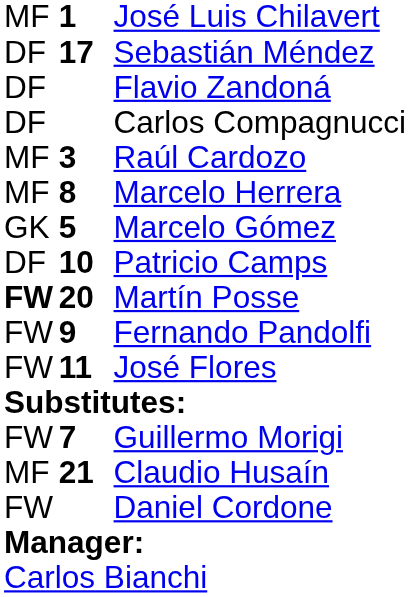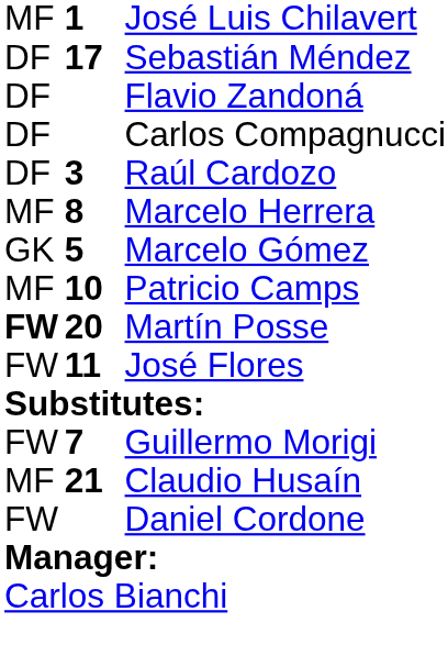 <table style="font-size:90%; margin:0.2em auto;" cellspacing="0" cellpadding="0">
 <tr>
 <th width="25"></th>
 <th width="25"></th>
 </tr>
 <tr>
 <td>MF</td>
 <td><strong>1</strong></td>
 <td> <a href='#'>José Luis Chilavert</a></td>
 </tr>
 <tr>
 <td>DF</td>
 <td><strong>17</strong></td>
 <td> <a href='#'>Sebastián Méndez</a></td>
 </tr>
 <tr>
 <td>DF</td>
 <td></td>
 <td> <a href='#'>Flavio Zandoná</a></td>
 </tr>
 <tr>
 <td>DF</td>
 <td></td>
 <td> Carlos Compagnucci</td>
 </tr>
 <tr>
-<td>MF</td>
+<td>DF</td>
 <td><strong>3</strong></td>
 <td> <a href='#'>Raúl Cardozo</a></td>
 </tr>
 <tr>
 <td>MF</td>
 <td><strong>8</strong></td>
 <td> <a href='#'>Marcelo Herrera</a></td>
 </tr>
 <tr>
 <td>GK</td>
 <td><strong>5</strong></td>
 <td> <a href='#'>Marcelo Gómez</a></td>
 </tr>
 <tr>
-<td>DF</td>
+<td>MF</td>
 <td><strong>10</strong></td>
 <td> <a href='#'>Patricio Camps</a></td>
 <td></td>
 <td></td>
 </tr>
 <tr>
 <td><strong>FW</strong></td>
 <td><strong>20</strong></td>
 <td> <a href='#'>Martín Posse</a></td>
-<td></td>
-<td></td>
-</tr>
-<tr>
-<td>FW</td>
-<td><strong>9</strong></td>
-<td> <a href='#'>Fernando Pandolfi</a></td>
 <td></td>
 <td></td>
 </tr>
 <tr>
 <td>FW</td>
 <td><strong>11</strong></td>
 <td> <a href='#'>José Flores</a></td>
 <td></td>
 <td></td>
 </tr>
 <tr>
 <td colspan=3><strong>Substitutes:</strong></td>
 </tr>
 <tr>
 <td>FW</td>
 <td><strong>7</strong></td>
 <td> <a href='#'>Guillermo Morigi</a></td>
 <td></td>
 <td></td>
 </tr>
 <tr>
 <td>MF</td>
 <td><strong>21</strong></td>
 <td> <a href='#'>Claudio Husaín</a></td>
 <td></td>
 <td></td>
 </tr>
 <tr>
 <td>FW</td>
 <td></td>
 <td> <a href='#'>Daniel Cordone</a></td>
 <td></td>
 <td> </td>
 </tr>
 <tr>
 <td colspan=3><strong>Manager:</strong></td>
 </tr>
 <tr>
 <td colspan=4> <a href='#'>Carlos Bianchi</a></td>
 </tr>
 </table>
